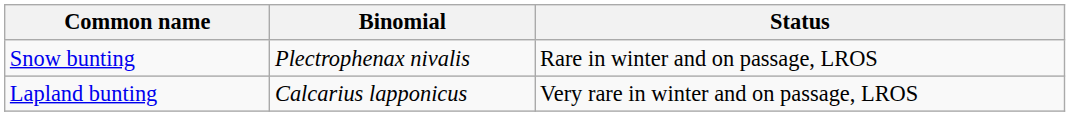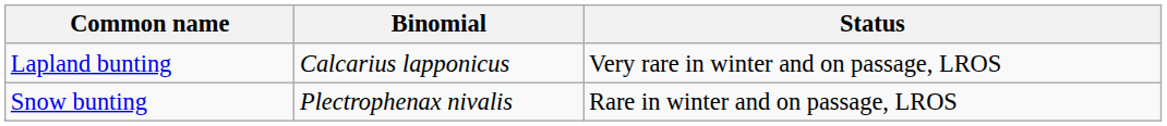 <table width=60% class="wikitable">
 <tr>
 <th width=25%>Common name</th>
 <th width=25%>Binomial</th>
 <th width=50%>Status</th>
 </tr>
 <tr>
+<td><a href='#'>Lapland bunting</a></td>
+<td><em>Calcarius lapponicus</em></td>
+<td>Very rare in winter and on passage, LROS</td>
+</tr>
+<tr>
 <td><a href='#'>Snow bunting</a></td>
 <td><em>Plectrophenax nivalis</em></td>
 <td>Rare in winter and on passage, LROS</td>
 </tr>
-<tr>
-<td><a href='#'>Lapland bunting</a></td>
-<td><em>Calcarius lapponicus</em></td>
-<td>Very rare in winter and on passage, LROS</td>
-</tr>
 </table>
